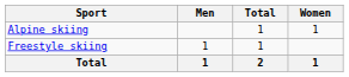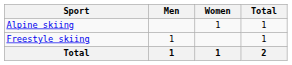 <table class="wikitable" style="text-align:center; font-size: 95%">
 <tr>
 <th width=200>Sport</th>
 <th width=60>Men</th>
+<th width=60>Women</th>
 <th width=60>Total</th>
-<th width=60>Women</th>
 </tr>
 <tr>
 <td align=left><a href='#'>Alpine skiing</a></td>
 <td></td>
 <td>1</td>
 <td>1</td>
 </tr>
 <tr>
 <td align=left><a href='#'>Freestyle skiing</a></td>
 <td>1</td>
+<td></td>
 <td>1</td>
-<td></td>
 </tr>
 <tr>
 <th>Total</th>
 <th>1</th>
+<th>1</th>
 <th>2</th>
-<th>1</th>
 </tr>
 </table>
